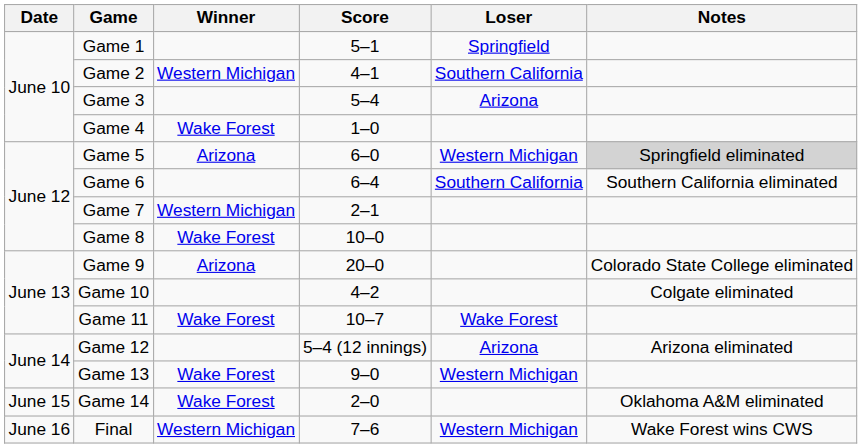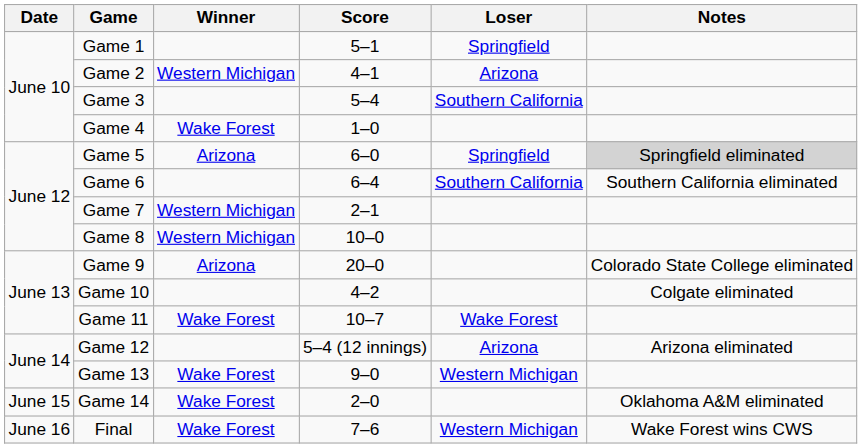 <table class="wikitable">
 <tr>
 <th>Date</th>
 <th>Game</th>
 <th>Winner</th>
 <th>Score</th>
 <th>Loser</th>
 <th>Notes</th>
 </tr>
 <tr align=center>
 <td rowspan=4>June 10</td>
 <td>Game 1</td>
 <td></td>
 <td>5–1</td>
 <td><a href='#'>Springfield</a></td>
 <td></td>
 </tr>
 <tr align=center>
 <td>Game 2</td>
 <td><a href='#'>Western Michigan</a></td>
 <td>4–1</td>
-<td><a href='#'>Southern California</a></td>
+<td><a href='#'>Arizona</a></td>
 <td></td>
 </tr>
 <tr align=center>
 <td>Game 3</td>
 <td></td>
 <td>5–4</td>
-<td><a href='#'>Arizona</a></td>
+<td><a href='#'>Southern California</a></td>
 <td></td>
 </tr>
 <tr align=center>
 <td>Game 4</td>
 <td><a href='#'>Wake Forest</a></td>
 <td>1–0</td>
 <td></td>
 <td></td>
 </tr>
 <tr align=center>
 <td rowspan=4>June 12</td>
 <td>Game 5</td>
 <td><a href='#'>Arizona</a></td>
 <td>6–0</td>
-<td><a href='#'>Western Michigan</a></td>
+<td><a href='#'>Springfield</a></td>
 <td style="background: lightgrey;">Springfield eliminated</td>
 </tr>
 <tr align=center>
 <td>Game 6</td>
 <td></td>
 <td>6–4</td>
 <td><a href='#'>Southern California</a></td>
 <td>Southern California eliminated</td>
 </tr>
 <tr align=center>
 <td>Game 7</td>
 <td><a href='#'>Western Michigan</a></td>
 <td>2–1</td>
 <td></td>
 <td></td>
 </tr>
 <tr align=center>
 <td>Game 8</td>
-<td><a href='#'>Wake Forest</a></td>
+<td><a href='#'>Western Michigan</a></td>
 <td>10–0</td>
 <td></td>
 <td></td>
 </tr>
 <tr align=center>
 <td rowspan=3>June 13</td>
 <td>Game 9</td>
 <td><a href='#'>Arizona</a></td>
 <td>20–0</td>
 <td></td>
 <td>Colorado State College eliminated</td>
 </tr>
 <tr align=center>
 <td>Game 10</td>
 <td></td>
 <td>4–2</td>
 <td></td>
 <td>Colgate eliminated</td>
 </tr>
 <tr align=center>
 <td>Game 11</td>
 <td><a href='#'>Wake Forest</a></td>
 <td>10–7</td>
 <td><a href='#'>Wake Forest</a></td>
 <td></td>
 </tr>
 <tr align=center>
 <td rowspan=2>June 14</td>
 <td>Game 12</td>
 <td></td>
 <td>5–4 (12 innings)</td>
 <td><a href='#'>Arizona</a></td>
 <td>Arizona eliminated</td>
 </tr>
 <tr align=center>
 <td>Game 13</td>
 <td><a href='#'>Wake Forest</a></td>
 <td>9–0</td>
 <td><a href='#'>Western Michigan</a></td>
 <td></td>
 </tr>
 <tr align=center>
 <td>June 15</td>
 <td>Game 14</td>
 <td><a href='#'>Wake Forest</a></td>
 <td>2–0</td>
 <td></td>
 <td>Oklahoma A&M eliminated</td>
 </tr>
 <tr align=center>
 <td>June 16</td>
 <td>Final</td>
-<td><a href='#'>Western Michigan</a></td>
+<td><a href='#'>Wake Forest</a></td>
 <td>7–6</td>
 <td><a href='#'>Western Michigan</a></td>
 <td>Wake Forest wins CWS</td>
 </tr>
 </table>
